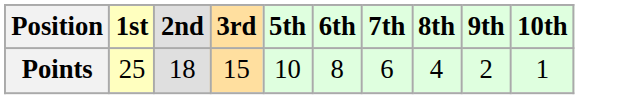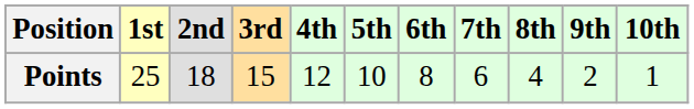 <table class="wikitable" style="font-size: 85%;">
 <tr>
 <th>Position</th>
 <td style="background:#ffffbf;" align="center"><strong>1st</strong></td>
 <td style="background:#dfdfdf;" align="center"><strong>2nd</strong></td>
 <td style="background:#ffdf9f;" align="center"><strong>3rd</strong></td>
+<td style="background:#dfffdf;" align="center"><strong>4th</strong></td>
 <td style="background:#dfffdf;" align="center"><strong>5th</strong></td>
 <td style="background:#dfffdf;" align="center"><strong>6th</strong></td>
 <td style="background:#dfffdf;" align="center"><strong>7th</strong></td>
 <td style="background:#dfffdf;" align="center"><strong>8th</strong></td>
 <td style="background:#dfffdf;" align="center"><strong>9th</strong></td>
 <td style="background:#dfffdf;" align="center"><strong>10th</strong></td>
 </tr>
 <tr>
 <th>Points</th>
 <td style="background:#ffffbf;" align="center">25</td>
 <td style="background:#dfdfdf;" align="center">18</td>
 <td style="background:#ffdf9f;" align="center">15</td>
+<td style="background:#dfffdf;" align="center">12</td>
 <td style="background:#dfffdf;" align="center">10</td>
 <td style="background:#dfffdf;" align="center">8</td>
 <td style="background:#dfffdf;" align="center">6</td>
 <td style="background:#dfffdf;" align="center">4</td>
 <td style="background:#dfffdf;" align="center">2</td>
 <td style="background:#dfffdf;" align="center">1</td>
 </tr>
 </table>
